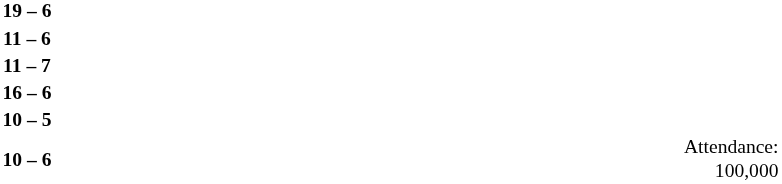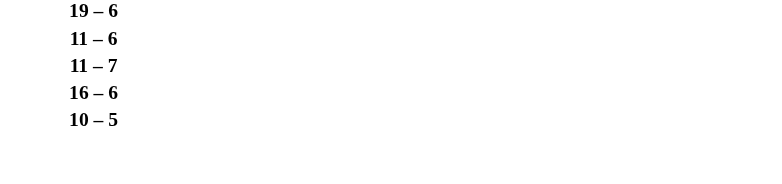 <table width="80%" cellspacing="1">
 <tr>
 <td></td>
 </tr>
 <tr style=font-size:90%>
 <td width="23%" align="right"><strong></strong></td>
 <td width="14%" align="center"><strong>19 – 6</strong></td>
 <td width="23%"></td>
 </tr>
 <tr style=font-size:90%>
 <td align="right"><strong></strong></td>
 <td align="center"><strong>11 – 6</strong></td>
 <td></td>
 </tr>
 <tr style=font-size:90%>
 <td align="right"><strong></strong></td>
 <td align="center"><strong>11 – 7</strong></td>
 <td></td>
 </tr>
 <tr style=font-size:90%>
 <td align="right"><strong></strong></td>
 <td align="center"><strong>16 – 6</strong></td>
 <td></td>
 </tr>
 <tr style=font-size:90%>
 <td align="right"><strong></strong></td>
 <td align="center"><strong>10 – 5</strong></td>
 <td></td>
 </tr>
-<tr style=font-size:90%>
-<td align="right"><strong></strong></td>
-<td align="center"><strong>10 – 6</strong></td>
-<td></td>
-<td width="5%" align="right">Attendance: 100,000</td>
-</tr>
 </table>
